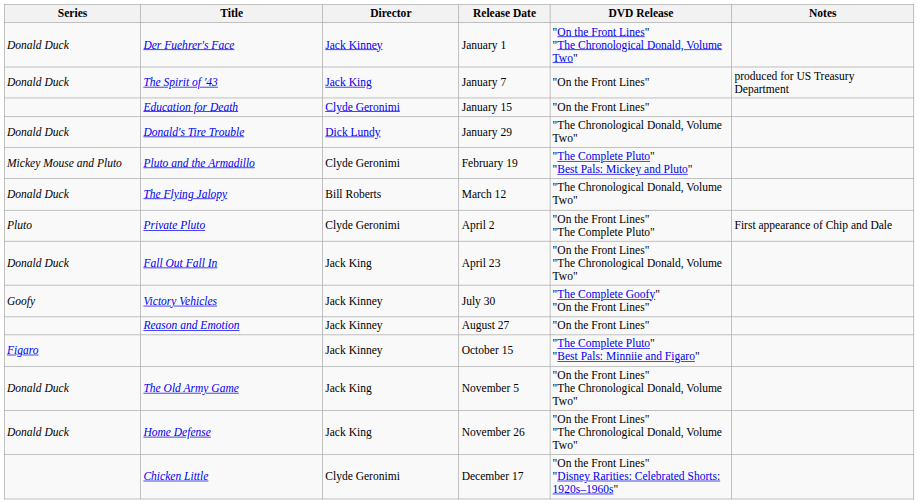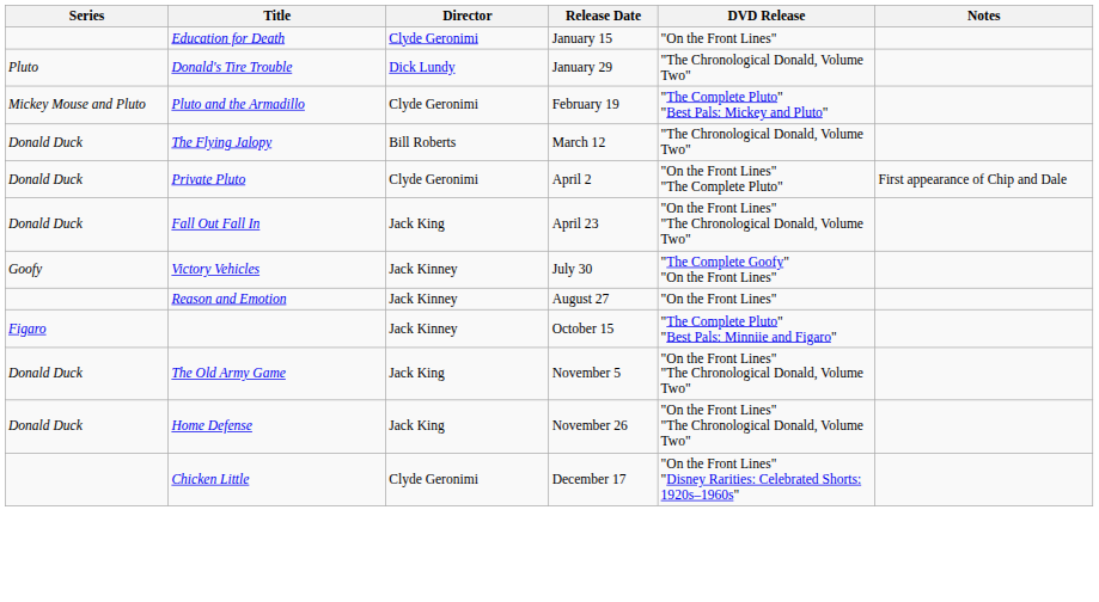 <table class="wikitable" style="width:100%;">
 <tr>
 <th style="width:15%;">Series</th>
 <th style="width:20%;">Title</th>
 <th style="width:15%;">Director</th>
 <th style="width:10%;">Release Date</th>
 <th style="width:20%;">DVD Release</th>
 <th style="width:20%;">Notes</th>
 </tr>
 <tr>
-<td><em>Donald Duck</em></td>
-<td><em><a href='#'>Der Fuehrer's Face</a></em> </td>
-<td><a href='#'>Jack Kinney</a></td>
-<td>January 1</td>
-<td>"<a href='#'>On the Front Lines</a>" <br>"<a href='#'>The Chronological Donald, Volume Two</a>"</td>
-<td></td>
-</tr>
-<tr>
-<td><em>Donald Duck</em></td>
-<td><em><a href='#'>The Spirit of '43</a></em></td>
-<td><a href='#'>Jack King</a></td>
-<td>January 7</td>
-<td>"On the Front Lines"</td>
-<td>produced for US Treasury Department</td>
-</tr>
-<tr>
 <td></td>
 <td><em><a href='#'>Education for Death</a></em></td>
 <td><a href='#'>Clyde Geronimi</a></td>
 <td>January 15</td>
 <td>"On the Front Lines"</td>
 <td></td>
 </tr>
 <tr>
-<td><em>Donald Duck</em></td>
+<td><em>Pluto</em></td>
 <td><em><a href='#'>Donald's Tire Trouble</a></em></td>
 <td><a href='#'>Dick Lundy</a></td>
 <td>January 29</td>
 <td>"The Chronological Donald, Volume Two"</td>
 <td></td>
 </tr>
 <tr>
 <td><em>Mickey Mouse and Pluto</em></td>
 <td><em><a href='#'>Pluto and the Armadillo</a></em></td>
 <td>Clyde Geronimi</td>
 <td>February 19</td>
 <td>"<a href='#'>The Complete Pluto</a>" <br>"<a href='#'>Best Pals: Mickey and Pluto</a>"</td>
 <td></td>
 </tr>
 <tr>
 <td><em>Donald Duck</em></td>
 <td><em><a href='#'>The Flying Jalopy</a></em></td>
 <td>Bill Roberts</td>
 <td>March 12</td>
 <td>"The Chronological Donald, Volume Two"</td>
 <td></td>
 </tr>
 <tr>
-<td><em>Pluto</em></td>
+<td><em>Donald Duck</em></td>
 <td><em><a href='#'>Private Pluto</a></em></td>
 <td>Clyde Geronimi</td>
 <td>April 2</td>
 <td>"On the Front Lines" <br>"The Complete Pluto"</td>
 <td>First appearance of Chip and Dale</td>
 </tr>
 <tr>
 <td><em>Donald Duck</em></td>
 <td><em><a href='#'>Fall Out Fall In</a></em></td>
 <td>Jack King</td>
 <td>April 23</td>
 <td>"On the Front Lines" <br>"The Chronological Donald, Volume Two"</td>
 <td></td>
 </tr>
 <tr>
 <td><em>Goofy</em></td>
 <td><em><a href='#'>Victory Vehicles</a></em></td>
 <td>Jack Kinney</td>
 <td>July 30</td>
 <td>"<a href='#'>The Complete Goofy</a>" <br>"On the Front Lines"</td>
 <td></td>
 </tr>
 <tr>
 <td></td>
 <td><em><a href='#'>Reason and Emotion</a></em> </td>
 <td>Jack Kinney</td>
 <td>August 27</td>
 <td>"On the Front Lines"</td>
 <td></td>
 </tr>
 <tr>
 <td><em><a href='#'>Figaro</a></em></td>
 <td><em></em></td>
 <td>Jack Kinney</td>
 <td>October 15</td>
 <td>"<a href='#'>The Complete Pluto</a>"<br>"<a href='#'>Best Pals: Minniie and Figaro</a>"</td>
 </tr>
 <tr First cartoon produced in the Figaro series.>
 <td><em>Donald Duck</em></td>
 <td><em><a href='#'>The Old Army Game</a></em></td>
 <td>Jack King</td>
 <td>November 5</td>
 <td>"On the Front Lines" <br>"The Chronological Donald, Volume Two"</td>
 <td></td>
 </tr>
 <tr>
 <td><em>Donald Duck</em></td>
 <td><em><a href='#'>Home Defense</a></em></td>
 <td>Jack King</td>
 <td>November 26</td>
 <td>"On the Front Lines" <br>"The Chronological Donald, Volume Two"</td>
 <td></td>
 </tr>
 <tr>
 <td></td>
 <td><em><a href='#'>Chicken Little</a></em></td>
 <td>Clyde Geronimi</td>
 <td>December 17</td>
 <td>"On the Front Lines" <br> "<a href='#'>Disney Rarities: Celebrated Shorts: 1920s–1960s</a>"</td>
 <td></td>
 </tr>
 </table>
